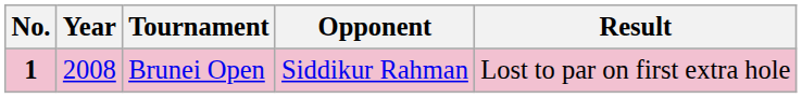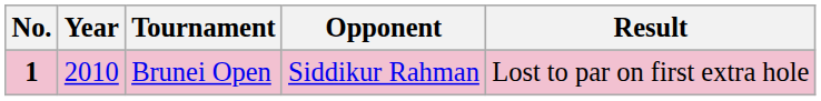 <table class="wikitable" style="font-size:95%;">
 <tr>
 <th>No.</th>
 <th>Year</th>
 <th>Tournament</th>
 <th>Opponent</th>
 <th>Result</th>
 </tr>
 <tr style="background:#F2C1D1;">
 <td align=center><strong>1</strong></td>
-<td><a href='#'>2008</a></td>
+<td><a href='#'>2010</a></td>
 <td><a href='#'>Brunei Open</a></td>
 <td> <a href='#'>Siddikur Rahman</a></td>
 <td>Lost to par on first extra hole</td>
 </tr>
 </table>
